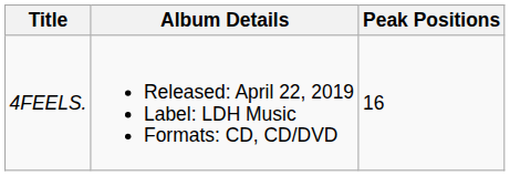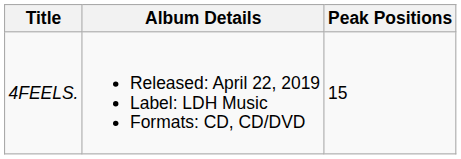 <table class="wikitable">
 <tr>
 <th>Title</th>
 <th>Album Details</th>
 <th>Peak Positions</th>
 </tr>
 <tr>
 <td><em>4FEELS.</em></td>
 <td><br><ul><li>Released: April 22, 2019</li><li>Label: LDH Music</li><li>Formats: CD, CD/DVD</li></ul></td>
-<td>16</td>
+<td>15</td>
 </tr>
 </table>
